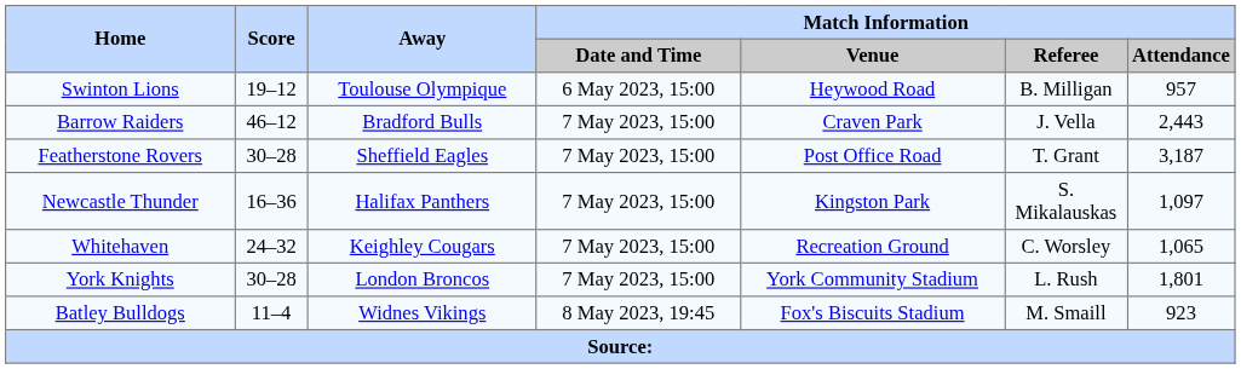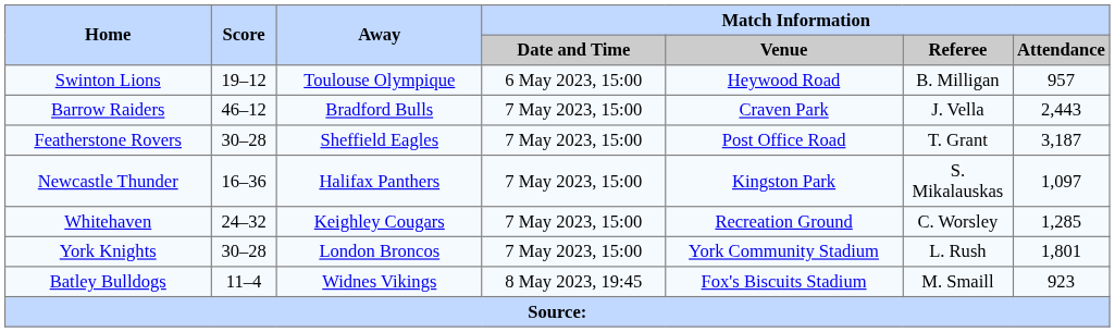 <table border=1 style="border-collapse:collapse; font-size:90%; text-align:center;" cellpadding=3 cellspacing=0 width=100%>
 <tr bgcolor=#C1D8FF>
 <th scope="col" rowspan=2 width=19%>Home</th>
 <th scope="col" rowspan=2 width=6%>Score</th>
 <th scope="col" rowspan=2 width=19%>Away</th>
 <th colspan=6>Match Information</th>
 </tr>
 <tr bgcolor=#CCCCCC>
 <th scope="col" width=17%>Date and Time</th>
 <th scope="col" width=22%>Venue</th>
 <th scope="col" width=10%>Referee</th>
 <th scope="col" width=7%>Attendance</th>
 </tr>
 <tr bgcolor=#F5FAFF>
 <td> <a href='#'>Swinton Lions</a></td>
 <td>19–12</td>
 <td> <a href='#'>Toulouse Olympique</a></td>
 <td>6 May 2023, 15:00</td>
 <td><a href='#'>Heywood Road</a></td>
 <td>B. Milligan</td>
 <td>957</td>
 </tr>
 <tr bgcolor=#F5FAFF>
 <td> <a href='#'>Barrow Raiders</a></td>
 <td>46–12</td>
 <td> <a href='#'>Bradford Bulls</a></td>
 <td>7 May 2023, 15:00</td>
 <td><a href='#'>Craven Park</a></td>
 <td>J. Vella</td>
 <td>2,443</td>
 </tr>
 <tr bgcolor=#F5FAFF>
 <td> <a href='#'>Featherstone Rovers</a></td>
 <td>30–28</td>
 <td> <a href='#'>Sheffield Eagles</a></td>
 <td>7 May 2023, 15:00</td>
 <td><a href='#'>Post Office Road</a></td>
 <td>T. Grant</td>
 <td>3,187</td>
 </tr>
 <tr bgcolor=#F5FAFF>
 <td> <a href='#'>Newcastle Thunder</a></td>
 <td>16–36</td>
 <td> <a href='#'>Halifax Panthers</a></td>
 <td>7 May 2023, 15:00</td>
 <td><a href='#'>Kingston Park</a></td>
 <td>S. Mikalauskas</td>
 <td>1,097</td>
 </tr>
 <tr bgcolor=#F5FAFF>
 <td> <a href='#'>Whitehaven</a></td>
 <td>24–32</td>
 <td> <a href='#'>Keighley Cougars</a></td>
 <td>7 May 2023, 15:00</td>
 <td><a href='#'>Recreation Ground</a></td>
 <td>C. Worsley</td>
-<td>1,065</td>
+<td>1,285</td>
 </tr>
 <tr bgcolor=#F5FAFF>
 <td> <a href='#'>York Knights</a></td>
 <td>30–28</td>
 <td> <a href='#'>London Broncos</a></td>
 <td>7 May 2023, 15:00</td>
 <td><a href='#'>York Community Stadium</a></td>
 <td>L. Rush</td>
 <td>1,801</td>
 </tr>
 <tr bgcolor=#F5FAFF>
 <td> <a href='#'>Batley Bulldogs</a></td>
 <td>11–4</td>
 <td> <a href='#'>Widnes Vikings</a></td>
 <td>8 May 2023, 19:45</td>
 <td><a href='#'>Fox's Biscuits Stadium</a></td>
 <td>M. Smaill</td>
 <td>923</td>
 </tr>
 <tr style="background:#c1d8ff;">
 <th colspan=7>Source:</th>
 </tr>
 </table>
